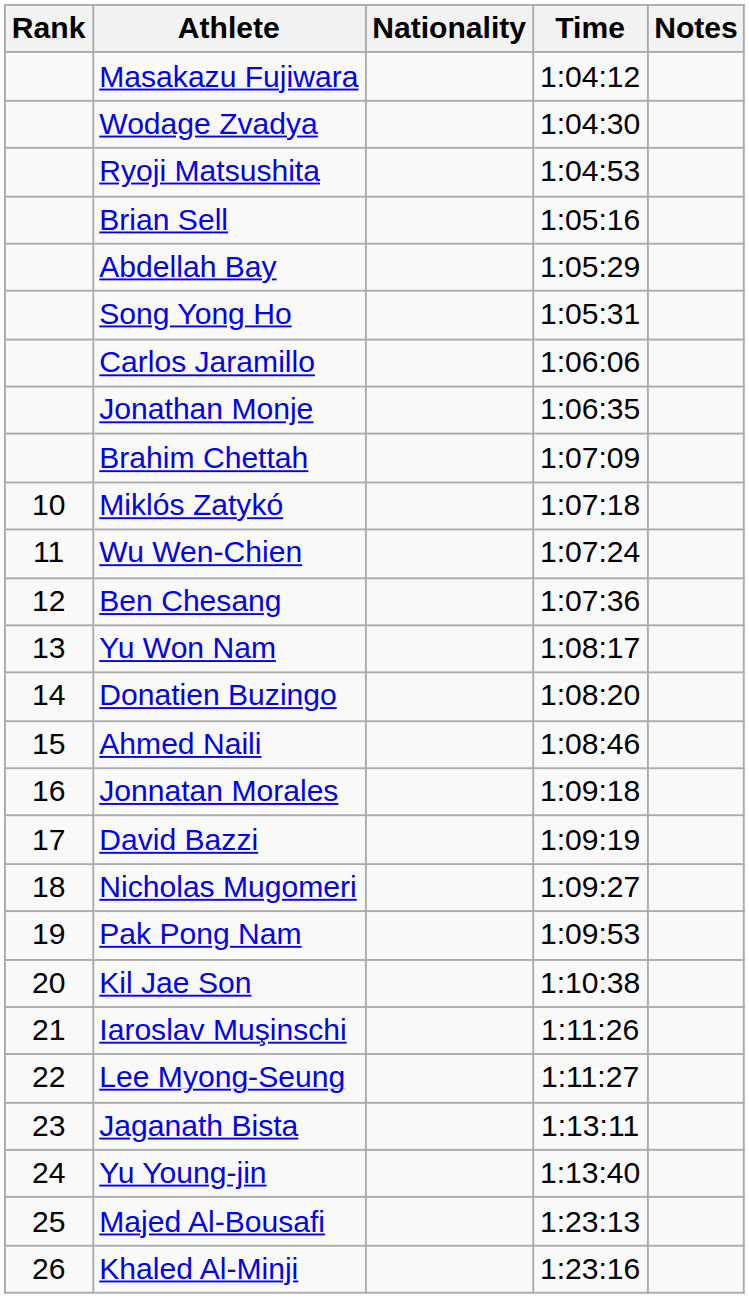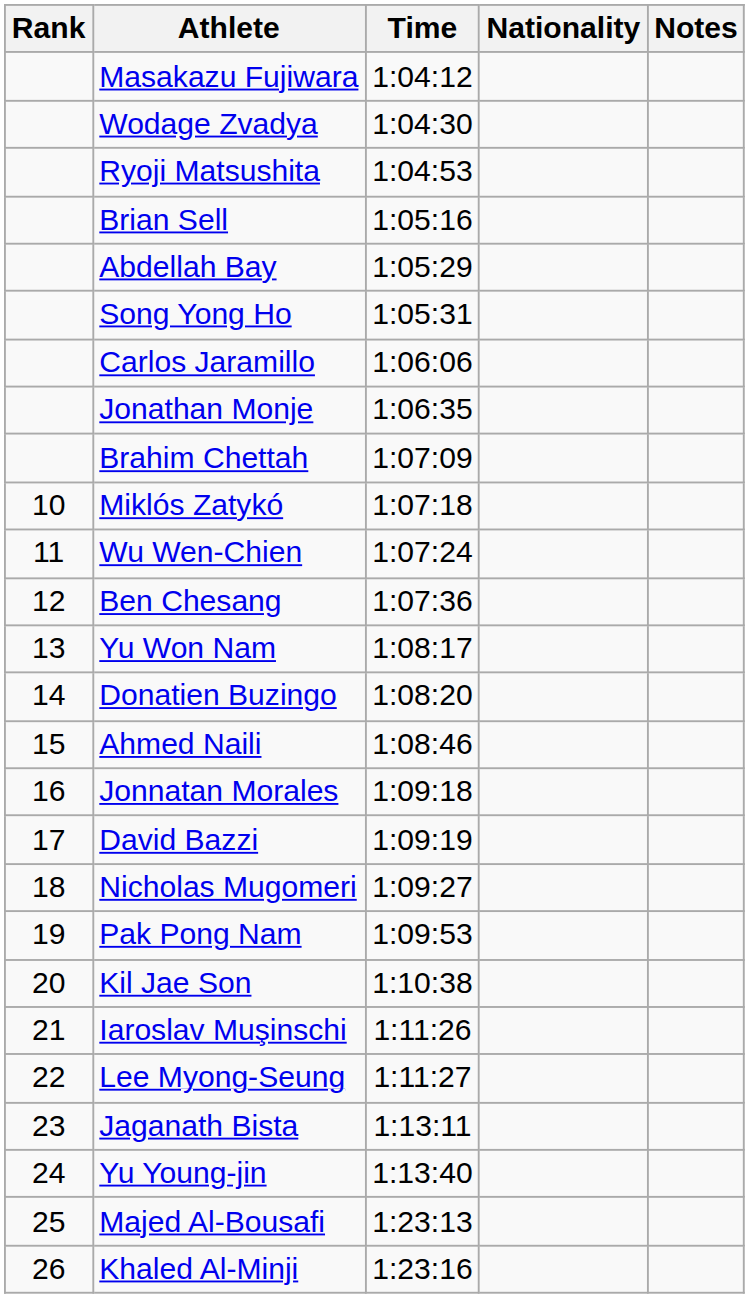 <table class="wikitable sortable" style="text-align:center">
 <tr>
 <th>Rank</th>
 <th>Athlete</th>
+<th>Time</th>
 <th>Nationality</th>
-<th>Time</th>
 <th>Notes</th>
 </tr>
 <tr>
 <td></td>
 <td align=left><a href='#'>Masakazu Fujiwara</a></td>
+<td>1:04:12</td>
 <td align=left></td>
-<td>1:04:12</td>
 <td></td>
 </tr>
 <tr>
 <td></td>
 <td align=left><a href='#'>Wodage Zvadya</a></td>
+<td>1:04:30</td>
 <td align=left></td>
-<td>1:04:30</td>
 <td></td>
 </tr>
 <tr>
 <td></td>
 <td align=left><a href='#'>Ryoji Matsushita</a></td>
+<td>1:04:53</td>
 <td align=left></td>
-<td>1:04:53</td>
 <td></td>
 </tr>
 <tr>
 <td></td>
 <td align=left><a href='#'>Brian Sell</a></td>
+<td>1:05:16</td>
 <td align=left></td>
-<td>1:05:16</td>
 <td></td>
 </tr>
 <tr>
 <td></td>
 <td align=left><a href='#'>Abdellah Bay</a></td>
+<td>1:05:29</td>
 <td align=left></td>
-<td>1:05:29</td>
 <td></td>
 </tr>
 <tr>
 <td></td>
 <td align=left><a href='#'>Song Yong Ho</a></td>
+<td>1:05:31</td>
 <td align=left></td>
-<td>1:05:31</td>
 <td></td>
 </tr>
 <tr>
 <td></td>
 <td align=left><a href='#'>Carlos Jaramillo</a></td>
+<td>1:06:06</td>
 <td align=left></td>
-<td>1:06:06</td>
 <td></td>
 </tr>
 <tr>
 <td></td>
 <td align=left><a href='#'>Jonathan Monje</a></td>
+<td>1:06:35</td>
 <td align=left></td>
-<td>1:06:35</td>
 <td></td>
 </tr>
 <tr>
 <td></td>
 <td align=left><a href='#'>Brahim Chettah</a></td>
+<td>1:07:09</td>
 <td align=left></td>
-<td>1:07:09</td>
 <td></td>
 </tr>
 <tr>
 <td>10</td>
 <td align=left><a href='#'>Miklós Zatykó</a></td>
+<td>1:07:18</td>
 <td align=left></td>
-<td>1:07:18</td>
 <td></td>
 </tr>
 <tr>
 <td>11</td>
 <td align=left><a href='#'>Wu Wen-Chien</a></td>
+<td>1:07:24</td>
 <td align=left></td>
-<td>1:07:24</td>
 <td></td>
 </tr>
 <tr>
 <td>12</td>
 <td align=left><a href='#'>Ben Chesang</a></td>
+<td>1:07:36</td>
 <td align=left></td>
-<td>1:07:36</td>
 <td></td>
 </tr>
 <tr>
 <td>13</td>
 <td align=left><a href='#'>Yu Won Nam</a></td>
+<td>1:08:17</td>
 <td align=left></td>
-<td>1:08:17</td>
 <td></td>
 </tr>
 <tr>
 <td>14</td>
 <td align=left><a href='#'>Donatien Buzingo</a></td>
+<td>1:08:20</td>
 <td align=left></td>
-<td>1:08:20</td>
 <td></td>
 </tr>
 <tr>
 <td>15</td>
 <td align=left><a href='#'>Ahmed Naili</a></td>
+<td>1:08:46</td>
 <td align=left></td>
-<td>1:08:46</td>
 <td></td>
 </tr>
 <tr>
 <td>16</td>
 <td align=left><a href='#'>Jonnatan Morales</a></td>
+<td>1:09:18</td>
 <td align=left></td>
-<td>1:09:18</td>
 <td></td>
 </tr>
 <tr>
 <td>17</td>
 <td align=left><a href='#'>David Bazzi</a></td>
+<td>1:09:19</td>
 <td align=left></td>
-<td>1:09:19</td>
 <td></td>
 </tr>
 <tr>
 <td>18</td>
 <td align=left><a href='#'>Nicholas Mugomeri</a></td>
+<td>1:09:27</td>
 <td align=left></td>
-<td>1:09:27</td>
 <td></td>
 </tr>
 <tr>
 <td>19</td>
 <td align=left><a href='#'>Pak Pong Nam</a></td>
+<td>1:09:53</td>
 <td align=left></td>
-<td>1:09:53</td>
 <td></td>
 </tr>
 <tr>
 <td>20</td>
 <td align=left><a href='#'>Kil Jae Son</a></td>
+<td>1:10:38</td>
 <td align=left></td>
-<td>1:10:38</td>
 <td></td>
 </tr>
 <tr>
 <td>21</td>
 <td align=left><a href='#'>Iaroslav Muşinschi</a></td>
+<td>1:11:26</td>
 <td align=left></td>
-<td>1:11:26</td>
 <td></td>
 </tr>
 <tr>
 <td>22</td>
 <td align=left><a href='#'>Lee Myong-Seung</a></td>
+<td>1:11:27</td>
 <td align=left></td>
-<td>1:11:27</td>
 <td></td>
 </tr>
 <tr>
 <td>23</td>
 <td align=left><a href='#'>Jaganath Bista</a></td>
+<td>1:13:11</td>
 <td align=left></td>
-<td>1:13:11</td>
 <td></td>
 </tr>
 <tr>
 <td>24</td>
 <td align=left><a href='#'>Yu Young-jin</a></td>
+<td>1:13:40</td>
 <td align=left></td>
-<td>1:13:40</td>
 <td></td>
 </tr>
 <tr>
 <td>25</td>
 <td align=left><a href='#'>Majed Al-Bousafi</a></td>
+<td>1:23:13</td>
 <td align=left></td>
-<td>1:23:13</td>
 <td></td>
 </tr>
 <tr>
 <td>26</td>
 <td align=left><a href='#'>Khaled Al-Minji</a></td>
+<td>1:23:16</td>
 <td align=left></td>
-<td>1:23:16</td>
 <td></td>
 </tr>
 </table>
